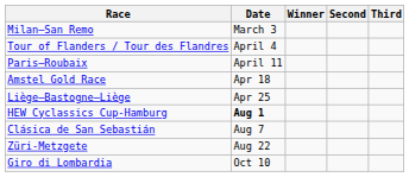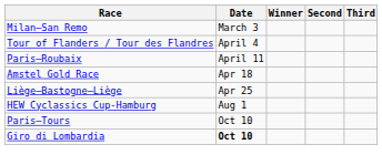 <table class="wikitable">
 <tr>
 <th>Race</th>
 <th>Date</th>
 <th>Winner</th>
 <th>Second</th>
 <th>Third</th>
 </tr>
 <tr>
 <td> <a href='#'>Milan–San Remo</a></td>
 <td>March 3</td>
 <td><strong></strong></td>
 <td></td>
 <td></td>
 </tr>
 <tr>
 <td> <a href='#'>Tour of Flanders / Tour des Flandres</a></td>
 <td>April 4</td>
 <td><strong></strong></td>
 <td></td>
 <td></td>
 </tr>
 <tr>
 <td> <a href='#'>Paris–Roubaix</a></td>
 <td>April 11</td>
 <td><strong></strong></td>
 <td></td>
 <td></td>
 </tr>
 <tr>
 <td> <a href='#'>Amstel Gold Race</a></td>
 <td>Apr 18</td>
 <td><strong></strong></td>
 <td></td>
 <td></td>
 </tr>
 <tr>
 <td> <a href='#'>Liège–Bastogne–Liège</a></td>
 <td>Apr 25</td>
 <td><strong></strong></td>
 <td></td>
 <td></td>
 </tr>
 <tr>
 <td> <a href='#'>HEW Cyclassics Cup-Hamburg</a></td>
-<td><strong>Aug 1</strong></td>
+<td>Aug 1</td>
 <td><strong></strong></td>
 <td></td>
 <td></td>
 </tr>
 <tr>
-<td> <a href='#'>Clásica de San Sebastián</a></td>
-<td>Aug 7</td>
-<td><strong></strong></td>
-<td></td>
-<td></td>
-</tr>
-<tr>
-<td> <a href='#'>Züri-Metzgete</a></td>
-<td>Aug 22</td>
+<td> <a href='#'>Paris–Tours</a></td>
+<td>Oct 10</td>
 <td><strong></strong></td>
 <td></td>
 <td></td>
 </tr>
 <tr>
 <td> <a href='#'>Giro di Lombardia</a></td>
-<td>Oct 10</td>
+<td><strong>Oct 10</strong></td>
 <td><strong></strong></td>
 <td></td>
 <td></td>
 </tr>
 </table>
